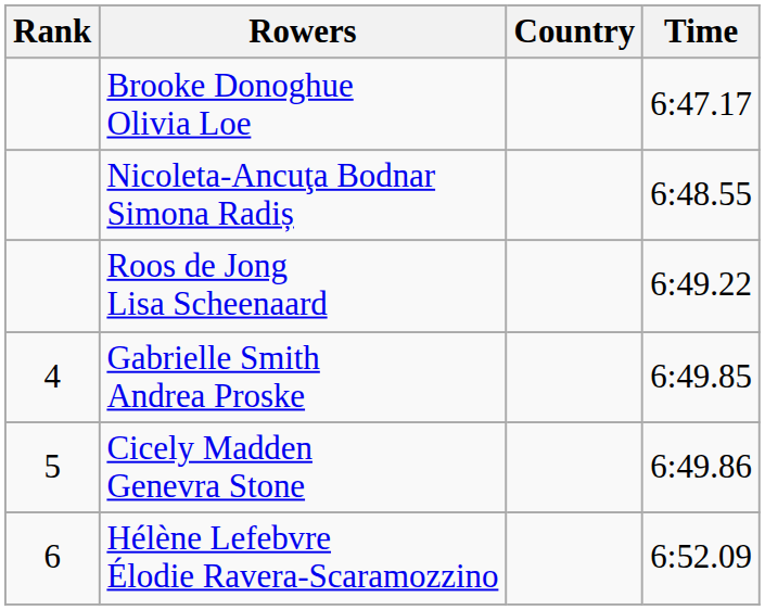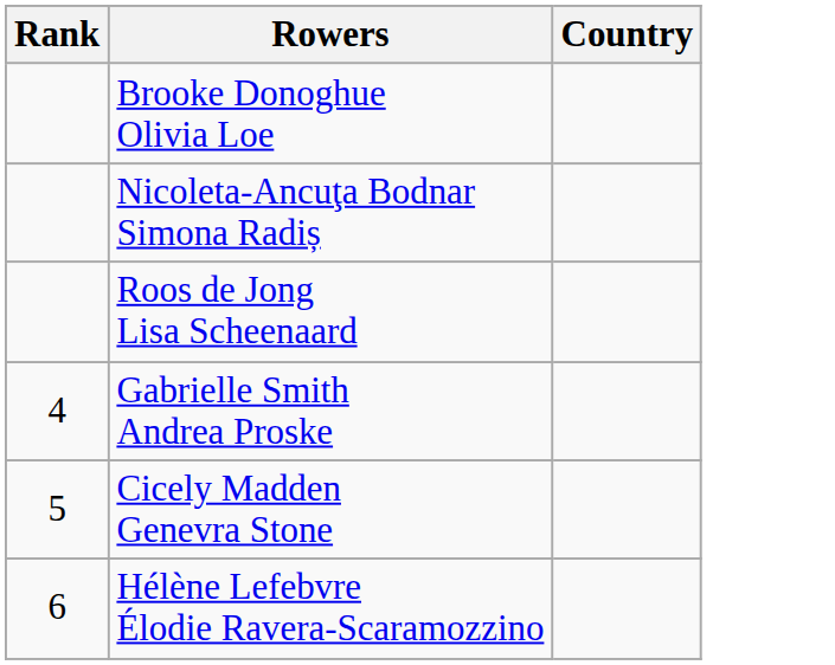 <table class="wikitable" style="text-align:center">
 <tr>
 <th>Rank</th>
 <th>Rowers</th>
 <th>Country</th>
-<th>Time</th>
 </tr>
 <tr>
 <td></td>
 <td align="left"><a href='#'>Brooke Donoghue</a><br><a href='#'>Olivia Loe</a></td>
 <td align="left"></td>
-<td>6:47.17</td>
 </tr>
 <tr>
 <td></td>
 <td align="left"><a href='#'>Nicoleta-Ancuţa Bodnar</a><br><a href='#'>Simona Radiș</a></td>
 <td align="left"></td>
-<td>6:48.55</td>
 </tr>
 <tr>
 <td></td>
 <td align="left"><a href='#'>Roos de Jong</a><br><a href='#'>Lisa Scheenaard</a></td>
 <td align="left"></td>
-<td>6:49.22</td>
 </tr>
 <tr>
 <td>4</td>
 <td align="left"><a href='#'>Gabrielle Smith</a><br><a href='#'>Andrea Proske</a></td>
 <td align="left"></td>
-<td>6:49.85</td>
 </tr>
 <tr>
 <td>5</td>
 <td align="left"><a href='#'>Cicely Madden</a><br><a href='#'>Genevra Stone</a></td>
 <td align="left"></td>
-<td>6:49.86</td>
 </tr>
 <tr>
 <td>6</td>
 <td align="left"><a href='#'>Hélène Lefebvre</a><br><a href='#'>Élodie Ravera-Scaramozzino</a></td>
 <td align="left"></td>
-<td>6:52.09</td>
 </tr>
 </table>
